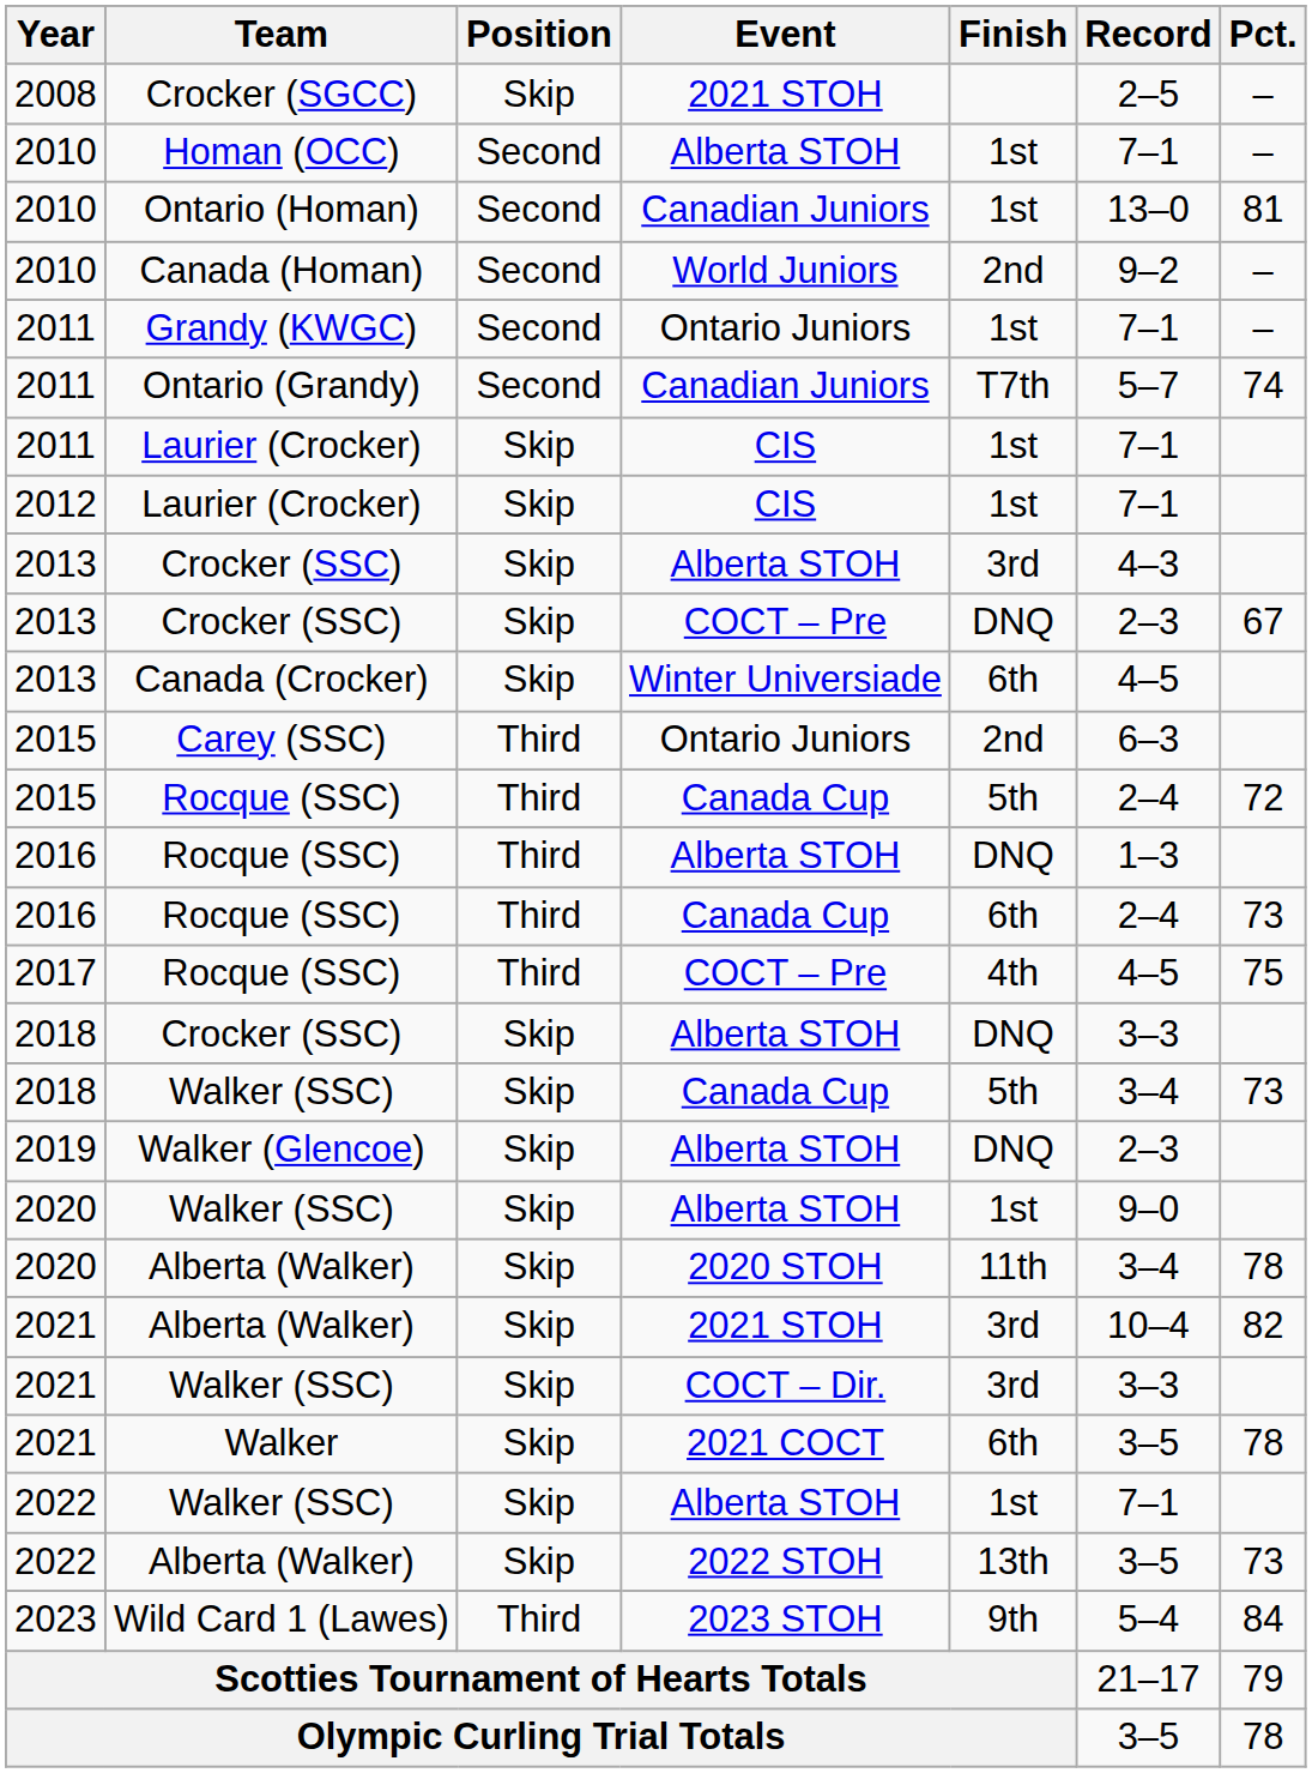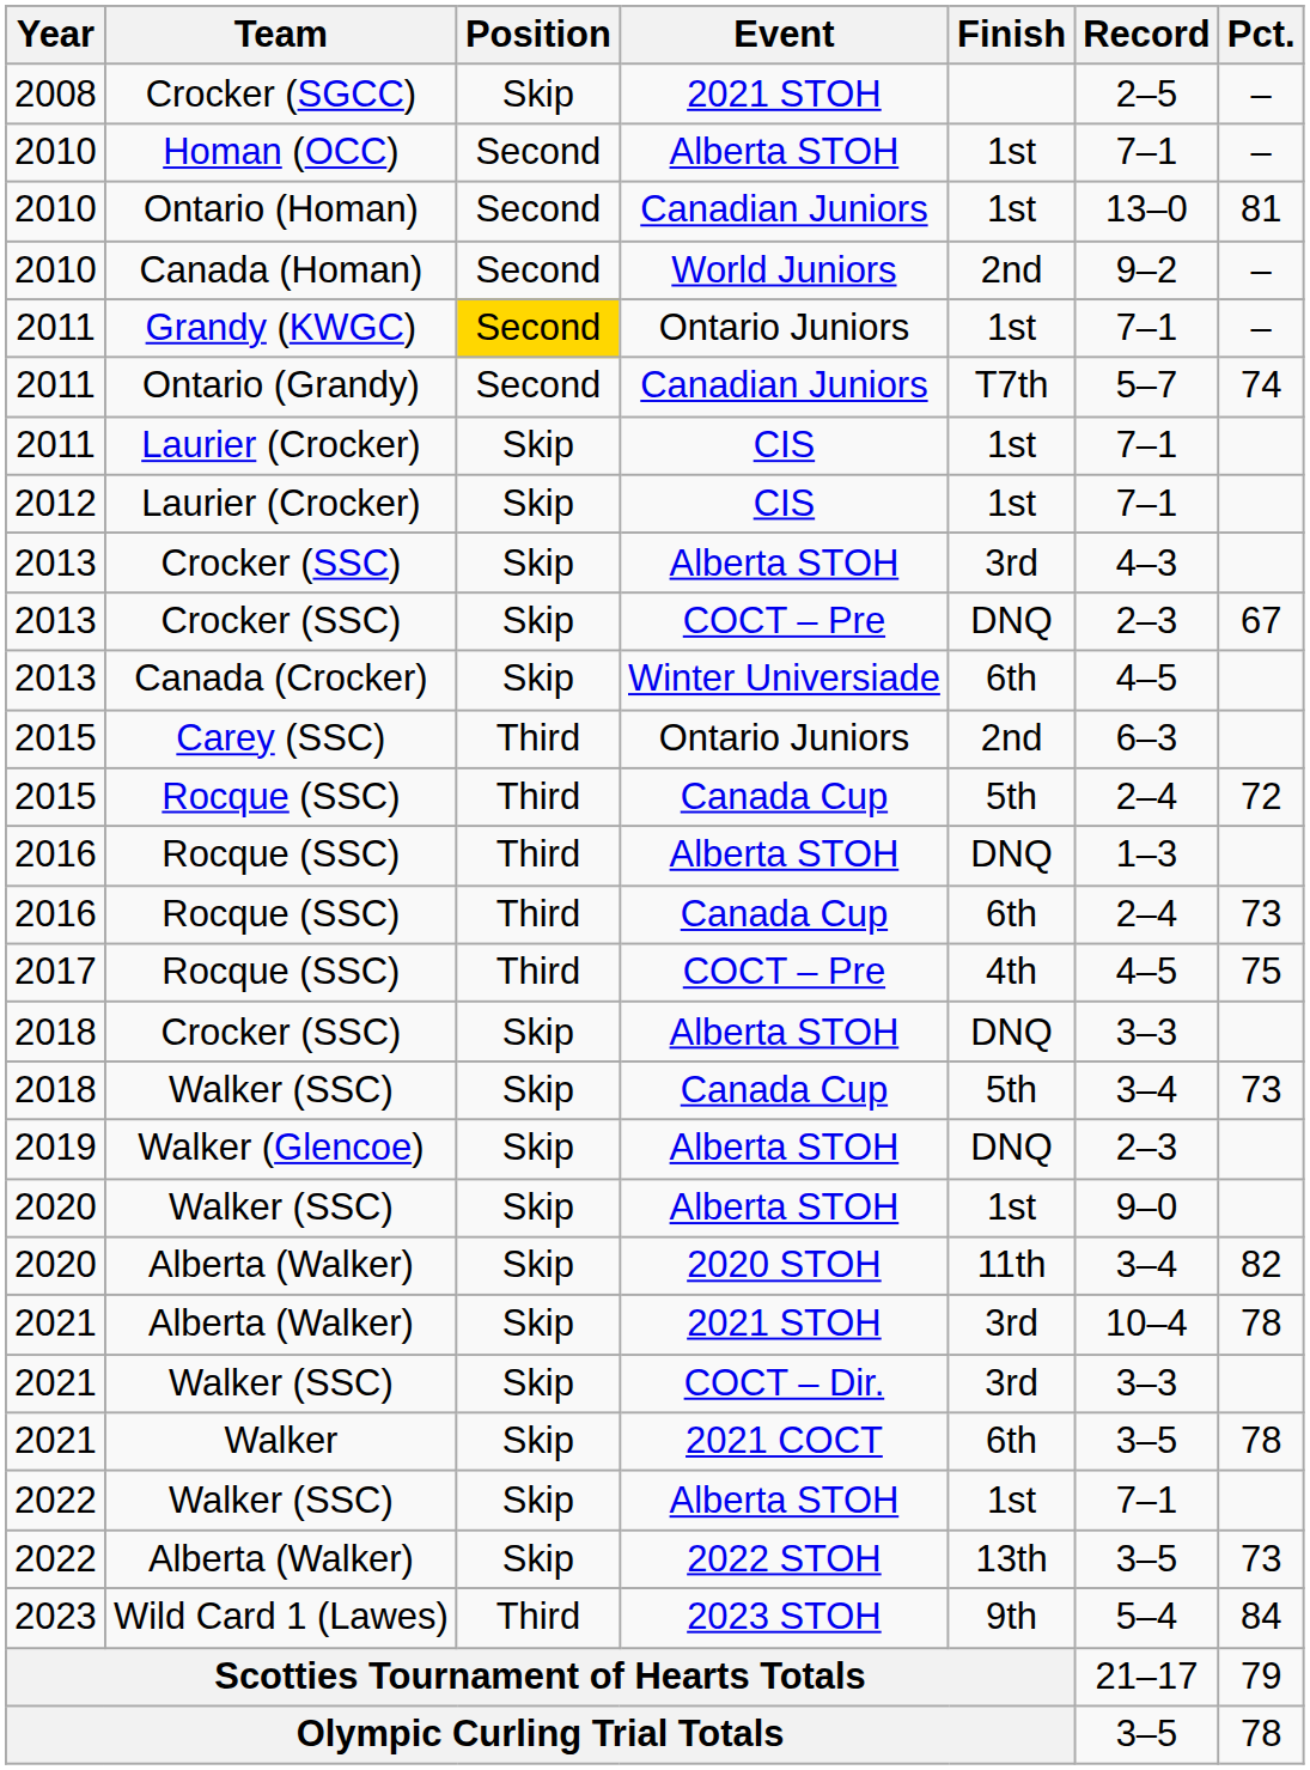 <table class="wikitable" style="text-align: center;">
 <tr>
 <th scope="col">Year</th>
 <th scope="col">Team</th>
 <th scope="col">Position</th>
 <th scope="col">Event</th>
 <th scope="col">Finish</th>
 <th scope="col">Record</th>
 <th scope="col">Pct.</th>
 </tr>
 <tr>
 <td>2008</td>
 <td>Crocker (<a href='#'>SGCC</a>)</td>
 <td>Skip</td>
 <td><a href='#'>2021 STOH</a></td>
 <td></td>
 <td>2–5</td>
 <td>–</td>
 </tr>
 <tr>
 <td>2010</td>
 <td><a href='#'>Homan</a> (<a href='#'>OCC</a>)</td>
 <td>Second</td>
 <td><a href='#'>Alberta STOH</a></td>
 <td>1st</td>
 <td>7–1</td>
 <td>–</td>
 </tr>
 <tr>
 <td>2010</td>
 <td>Ontario (Homan)</td>
 <td>Second</td>
 <td><a href='#'>Canadian Juniors</a></td>
 <td>1st</td>
 <td>13–0</td>
 <td>81</td>
 </tr>
 <tr>
 <td>2010</td>
 <td>Canada (Homan)</td>
 <td>Second</td>
 <td><a href='#'>World Juniors</a></td>
 <td>2nd</td>
 <td>9–2</td>
 <td>–</td>
 </tr>
 <tr>
 <td>2011</td>
 <td><a href='#'>Grandy</a> (<a href='#'>KWGC</a>)</td>
-<td>Second</td>
+<td style="background: gold;">Second</td>
 <td>Ontario Juniors</td>
 <td>1st</td>
 <td>7–1</td>
 <td>–</td>
 </tr>
 <tr>
 <td>2011</td>
 <td>Ontario (Grandy)</td>
 <td>Second</td>
 <td><a href='#'>Canadian Juniors</a></td>
 <td>T7th</td>
 <td>5–7</td>
 <td>74</td>
 </tr>
 <tr>
 <td>2011</td>
 <td><a href='#'>Laurier</a> (Crocker)</td>
 <td>Skip</td>
 <td><a href='#'>CIS</a></td>
 <td>1st</td>
 <td>7–1</td>
 <td></td>
 </tr>
 <tr>
 <td>2012</td>
 <td>Laurier (Crocker)</td>
 <td>Skip</td>
 <td><a href='#'>CIS</a></td>
 <td>1st</td>
 <td>7–1</td>
 <td></td>
 </tr>
 <tr>
 <td>2013</td>
 <td>Crocker (<a href='#'>SSC</a>)</td>
 <td>Skip</td>
 <td><a href='#'>Alberta STOH</a></td>
 <td>3rd</td>
 <td>4–3</td>
 <td></td>
 </tr>
 <tr>
 <td>2013</td>
 <td>Crocker (SSC)</td>
 <td>Skip</td>
 <td><a href='#'>COCT – Pre</a></td>
 <td>DNQ</td>
 <td>2–3</td>
 <td>67 </td>
 </tr>
 <tr>
 <td>2013</td>
 <td>Canada (Crocker)</td>
 <td>Skip</td>
 <td><a href='#'>Winter Universiade</a></td>
 <td>6th</td>
 <td>4–5</td>
 <td></td>
 </tr>
 <tr>
 <td>2015</td>
 <td><a href='#'>Carey</a> (SSC)</td>
 <td>Third</td>
 <td>Ontario Juniors</td>
 <td>2nd</td>
 <td>6–3</td>
 <td></td>
 </tr>
 <tr>
 <td>2015</td>
 <td><a href='#'>Rocque</a> (SSC)</td>
 <td>Third</td>
 <td><a href='#'>Canada Cup</a></td>
 <td>5th</td>
 <td>2–4</td>
 <td>72</td>
 </tr>
 <tr>
 <td>2016</td>
 <td>Rocque (SSC)</td>
 <td>Third</td>
 <td><a href='#'>Alberta STOH</a></td>
 <td>DNQ</td>
 <td>1–3</td>
 <td></td>
 </tr>
 <tr>
 <td>2016</td>
 <td>Rocque (SSC)</td>
 <td>Third</td>
 <td><a href='#'>Canada Cup</a></td>
 <td>6th</td>
 <td>2–4</td>
 <td>73</td>
 </tr>
 <tr>
 <td>2017</td>
 <td>Rocque (SSC)</td>
 <td>Third</td>
 <td><a href='#'>COCT – Pre</a></td>
 <td>4th</td>
 <td>4–5</td>
 <td>75</td>
 </tr>
 <tr>
 <td>2018</td>
 <td>Crocker (SSC)</td>
 <td>Skip</td>
 <td><a href='#'>Alberta STOH</a></td>
 <td>DNQ</td>
 <td>3–3</td>
 <td></td>
 </tr>
 <tr>
 <td>2018</td>
 <td>Walker (SSC)</td>
 <td>Skip</td>
 <td><a href='#'>Canada Cup</a></td>
 <td>5th</td>
 <td>3–4</td>
 <td>73</td>
 </tr>
 <tr>
 <td>2019</td>
 <td>Walker (<a href='#'>Glencoe</a>)</td>
 <td>Skip</td>
 <td><a href='#'>Alberta STOH</a></td>
 <td>DNQ</td>
 <td>2–3</td>
 <td></td>
 </tr>
 <tr>
 <td>2020</td>
 <td>Walker (SSC)</td>
 <td>Skip</td>
 <td><a href='#'>Alberta STOH</a></td>
 <td>1st</td>
 <td>9–0</td>
 <td></td>
 </tr>
 <tr>
 <td>2020</td>
 <td>Alberta (Walker)</td>
 <td>Skip</td>
 <td><a href='#'>2020 STOH</a></td>
 <td>11th</td>
 <td>3–4</td>
-<td>78</td>
+<td>82</td>
 </tr>
 <tr>
 <td>2021</td>
 <td>Alberta (Walker)</td>
 <td>Skip</td>
 <td><a href='#'>2021 STOH</a></td>
 <td>3rd</td>
 <td>10–4</td>
-<td>82</td>
+<td>78</td>
 </tr>
 <tr>
 <td>2021</td>
 <td>Walker (SSC)</td>
 <td>Skip</td>
 <td><a href='#'>COCT – Dir.</a></td>
 <td>3rd</td>
 <td>3–3</td>
 <td></td>
 </tr>
 <tr>
 <td>2021</td>
 <td>Walker</td>
 <td>Skip</td>
 <td><a href='#'>2021 COCT</a></td>
 <td>6th</td>
 <td>3–5</td>
 <td>78</td>
 </tr>
 <tr>
 <td>2022</td>
 <td>Walker (SSC)</td>
 <td>Skip</td>
 <td><a href='#'>Alberta STOH</a></td>
 <td>1st</td>
 <td>7–1</td>
 <td></td>
 </tr>
 <tr>
 <td>2022</td>
 <td>Alberta (Walker)</td>
 <td>Skip</td>
 <td><a href='#'>2022 STOH</a></td>
 <td>13th</td>
 <td>3–5</td>
 <td>73</td>
 </tr>
 <tr>
 <td>2023</td>
 <td>Wild Card 1 (Lawes)</td>
 <td>Third</td>
 <td><a href='#'>2023 STOH</a></td>
 <td>9th</td>
 <td>5–4</td>
 <td>84</td>
 </tr>
 <tr>
 <th scope="row" colspan="5">Scotties Tournament of Hearts Totals</th>
 <td>21–17</td>
 <td>79</td>
 </tr>
 <tr>
 <th scope="row" colspan="5">Olympic Curling Trial Totals</th>
 <td>3–5</td>
 <td>78</td>
 </tr>
 </table>
